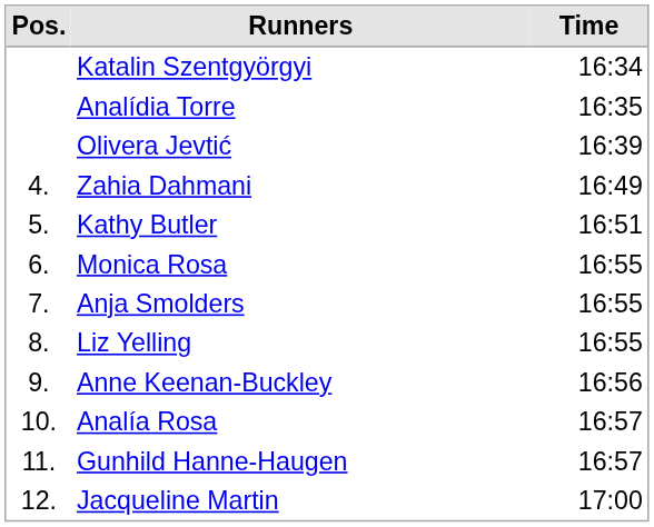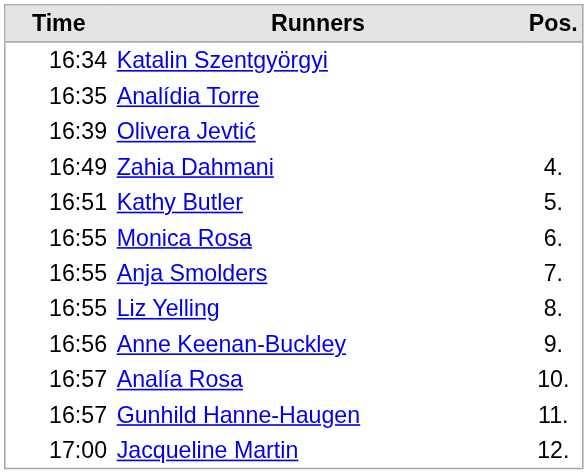 <table cellspacing="0" cellpadding="3" style="border:1px solid #AAAAAA;font-size:90%">
 <tr bgcolor="#E4E4E4">
+<th style="border-bottom:1px solid #AAAAAA" width=60>Time</th>
+<th style="border-bottom:1px solid #AAAAAA" width=250>Runners</th>
 <th style="border-bottom:1px solid #AAAAAA" width=10>Pos.</th>
-<th style="border-bottom:1px solid #AAAAAA" width=250>Runners</th>
-<th style="border-bottom:1px solid #AAAAAA" width=60>Time</th>
 </tr>
 <tr align="center">
+<td align="right">16:34</td>
+<td align="left"> <a href='#'>Katalin Szentgyörgyi</a></td>
 <td align="center"></td>
-<td align="left"> <a href='#'>Katalin Szentgyörgyi</a></td>
-<td align="right">16:34</td>
 </tr>
 <tr align="center">
+<td align="right">16:35</td>
+<td align="left"> <a href='#'>Analídia Torre</a></td>
 <td align="center"></td>
-<td align="left"> <a href='#'>Analídia Torre</a></td>
-<td align="right">16:35</td>
 </tr>
 <tr align="center">
+<td align="right">16:39</td>
+<td align="left"> <a href='#'>Olivera Jevtić</a></td>
 <td align="center"></td>
-<td align="left"> <a href='#'>Olivera Jevtić</a></td>
-<td align="right">16:39</td>
 </tr>
 <tr align="center">
+<td align="right">16:49</td>
+<td align="left"> <a href='#'>Zahia Dahmani</a></td>
 <td align="center">4.</td>
-<td align="left"> <a href='#'>Zahia Dahmani</a></td>
-<td align="right">16:49</td>
 </tr>
 <tr align="center">
+<td align="right">16:51</td>
+<td align="left"> <a href='#'>Kathy Butler</a></td>
 <td align="center">5.</td>
-<td align="left"> <a href='#'>Kathy Butler</a></td>
-<td align="right">16:51</td>
 </tr>
 <tr align="center">
+<td align="right">16:55</td>
+<td align="left"> <a href='#'>Monica Rosa</a></td>
 <td align="center">6.</td>
-<td align="left"> <a href='#'>Monica Rosa</a></td>
-<td align="right">16:55</td>
 </tr>
 <tr align="center">
+<td align="right">16:55</td>
+<td align="left"> <a href='#'>Anja Smolders</a></td>
 <td align="center">7.</td>
-<td align="left"> <a href='#'>Anja Smolders</a></td>
-<td align="right">16:55</td>
 </tr>
 <tr align="center">
+<td align="right">16:55</td>
+<td align="left"> <a href='#'>Liz Yelling</a></td>
 <td align="center">8.</td>
-<td align="left"> <a href='#'>Liz Yelling</a></td>
-<td align="right">16:55</td>
 </tr>
 <tr align="center">
+<td align="right">16:56</td>
+<td align="left"> <a href='#'>Anne Keenan-Buckley</a></td>
 <td align="center">9.</td>
-<td align="left"> <a href='#'>Anne Keenan-Buckley</a></td>
-<td align="right">16:56</td>
 </tr>
 <tr align="center">
+<td align="right">16:57</td>
+<td align="left"> <a href='#'>Analía Rosa</a></td>
 <td align="center">10.</td>
-<td align="left"> <a href='#'>Analía Rosa</a></td>
-<td align="right">16:57</td>
 </tr>
 <tr align="center">
+<td align="right">16:57</td>
+<td align="left"> <a href='#'>Gunhild Hanne-Haugen</a></td>
 <td align="center">11.</td>
-<td align="left"> <a href='#'>Gunhild Hanne-Haugen</a></td>
-<td align="right">16:57</td>
 </tr>
 <tr align="center">
+<td align="right">17:00</td>
+<td align="left"> <a href='#'>Jacqueline Martin</a></td>
 <td align="center">12.</td>
-<td align="left"> <a href='#'>Jacqueline Martin</a></td>
-<td align="right">17:00</td>
 </tr>
 </table>
